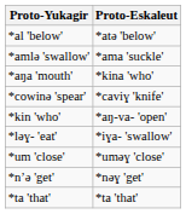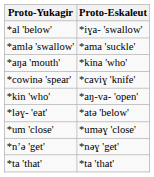 <table class="wikitable">
 <tr>
 <th>Proto-Yukagir</th>
 <th>Proto-Eskaleut</th>
 </tr>
 <tr>
 <td>*al 'below'</td>
-<td>*atə 'below'</td>
+<td>*iɣa- 'swallow'</td>
 </tr>
 <tr>
 <td>*amlə 'swallow'</td>
 <td>*ama 'suckle'</td>
 </tr>
 <tr>
 <td>*aŋa 'mouth'</td>
 <td>*kina 'who'</td>
 </tr>
 <tr>
 <td>*cowinə 'spear'</td>
 <td>*caviɣ 'knife'</td>
 </tr>
 <tr>
 <td>*kin 'who'</td>
 <td>*aŋ-va- 'open'</td>
 </tr>
 <tr>
 <td>*ləɣ- 'eat'</td>
-<td>*iɣa- 'swallow'</td>
+<td>*atə 'below'</td>
 </tr>
 <tr>
 <td>*um 'close'</td>
 <td>*uməɣ 'close'</td>
 </tr>
 <tr>
 <td>*n’ə 'get'</td>
 <td>*nəɣ 'get'</td>
 </tr>
 <tr>
 <td>*ta 'that'</td>
 <td>*ta 'that'</td>
 </tr>
 </table>
